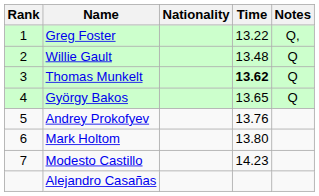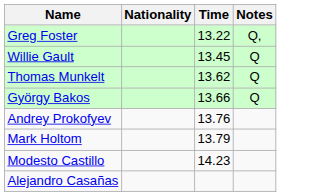 <table class="wikitable sortable" style="text-align:center">
 <tr>
-<th>Rank</th>
 <th>Name</th>
 <th>Nationality</th>
 <th>Time</th>
 <th>Notes</th>
 </tr>
 <tr style="background:#ccffcc;">
-<td align="center">1</td>
 <td align=left><a href='#'>Greg Foster</a></td>
 <td align=left></td>
 <td align="center">13.22</td>
 <td>Q, </td>
 </tr>
 <tr style="background:#ccffcc;">
-<td align="center">2</td>
 <td align=left><a href='#'>Willie Gault</a></td>
 <td align=left></td>
-<td align="center">13.48</td>
+<td align="center">13.45</td>
 <td>Q</td>
 </tr>
 <tr style="background:#ccffcc;">
-<td align="center">3</td>
 <td align=left><a href='#'>Thomas Munkelt</a></td>
 <td align=left></td>
-<td align="center"><strong>13.62</strong></td>
+<td align="center">13.62</td>
 <td>Q</td>
 </tr>
 <tr style="background:#ccffcc;">
-<td align="center">4</td>
 <td align=left><a href='#'>György Bakos</a></td>
 <td align=left></td>
-<td align="center">13.65</td>
+<td align="center">13.66</td>
 <td>Q</td>
 </tr>
 <tr>
-<td align="center">5</td>
 <td align=left><a href='#'>Andrey Prokofyev</a></td>
 <td align=left></td>
 <td align="center">13.76</td>
 <td></td>
 </tr>
 <tr>
-<td align="center">6</td>
 <td align=left><a href='#'>Mark Holtom</a></td>
 <td align=left></td>
-<td align="center">13.80</td>
+<td align="center">13.79</td>
 <td></td>
 </tr>
 <tr>
-<td align="center">7</td>
 <td align=left><a href='#'>Modesto Castillo</a></td>
 <td align=left></td>
 <td align="center">14.23</td>
 <td></td>
 </tr>
 <tr>
-<td align="center"></td>
 <td align=left><a href='#'>Alejandro Casañas</a></td>
 <td align=left></td>
 <td></td>
 <td align="center"></td>
 </tr>
 </table>
